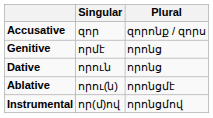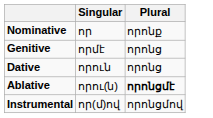 <table class="wikitable">
 <tr>
 <th></th>
 <th>Singular</th>
 <th>Plural</th>
 </tr>
 <tr>
-<td><strong>Accusative</strong></td>
-<td>զոր</td>
-<td>զորոնք / զորս</td>
+<td><strong>Nominative</strong></td>
+<td>որ</td>
+<td>որոնք</td>
 </tr>
 <tr>
 <td><strong>Genitive</strong></td>
 <td>որմէ</td>
 <td>որոնց</td>
 </tr>
 <tr>
 <td><strong>Dative</strong></td>
 <td>որուն</td>
 <td>որոնց</td>
 </tr>
 <tr>
 <td><strong>Ablative</strong></td>
 <td>որու(ն)</td>
-<td>որոնցմէ</td>
+<td><strong>որոնցմէ</strong></td>
 </tr>
 <tr>
 <td><strong>Instrumental</strong></td>
 <td>որ(մ)ով</td>
 <td>որոնցմով</td>
 </tr>
 </table>
